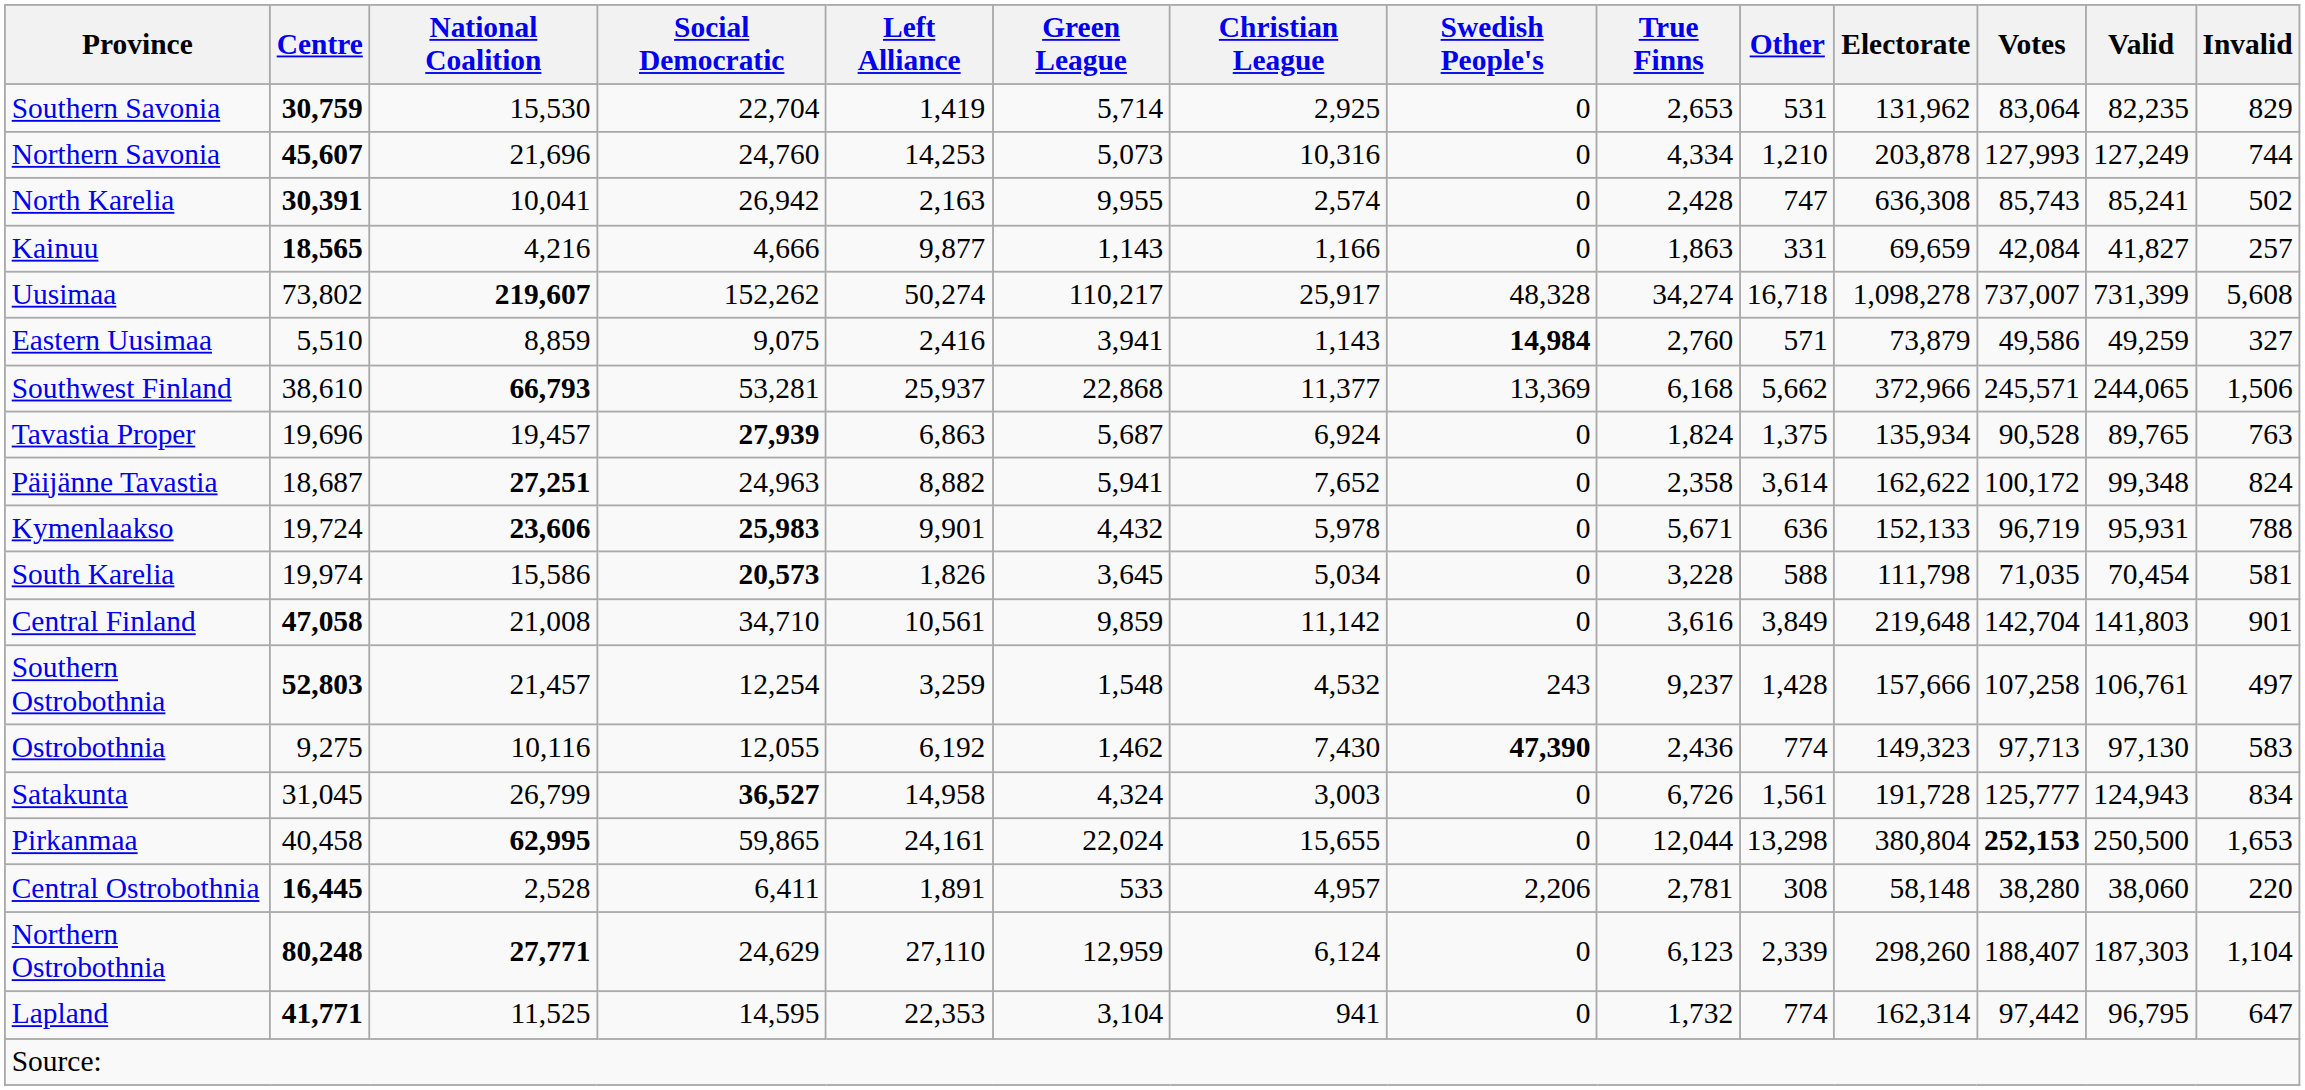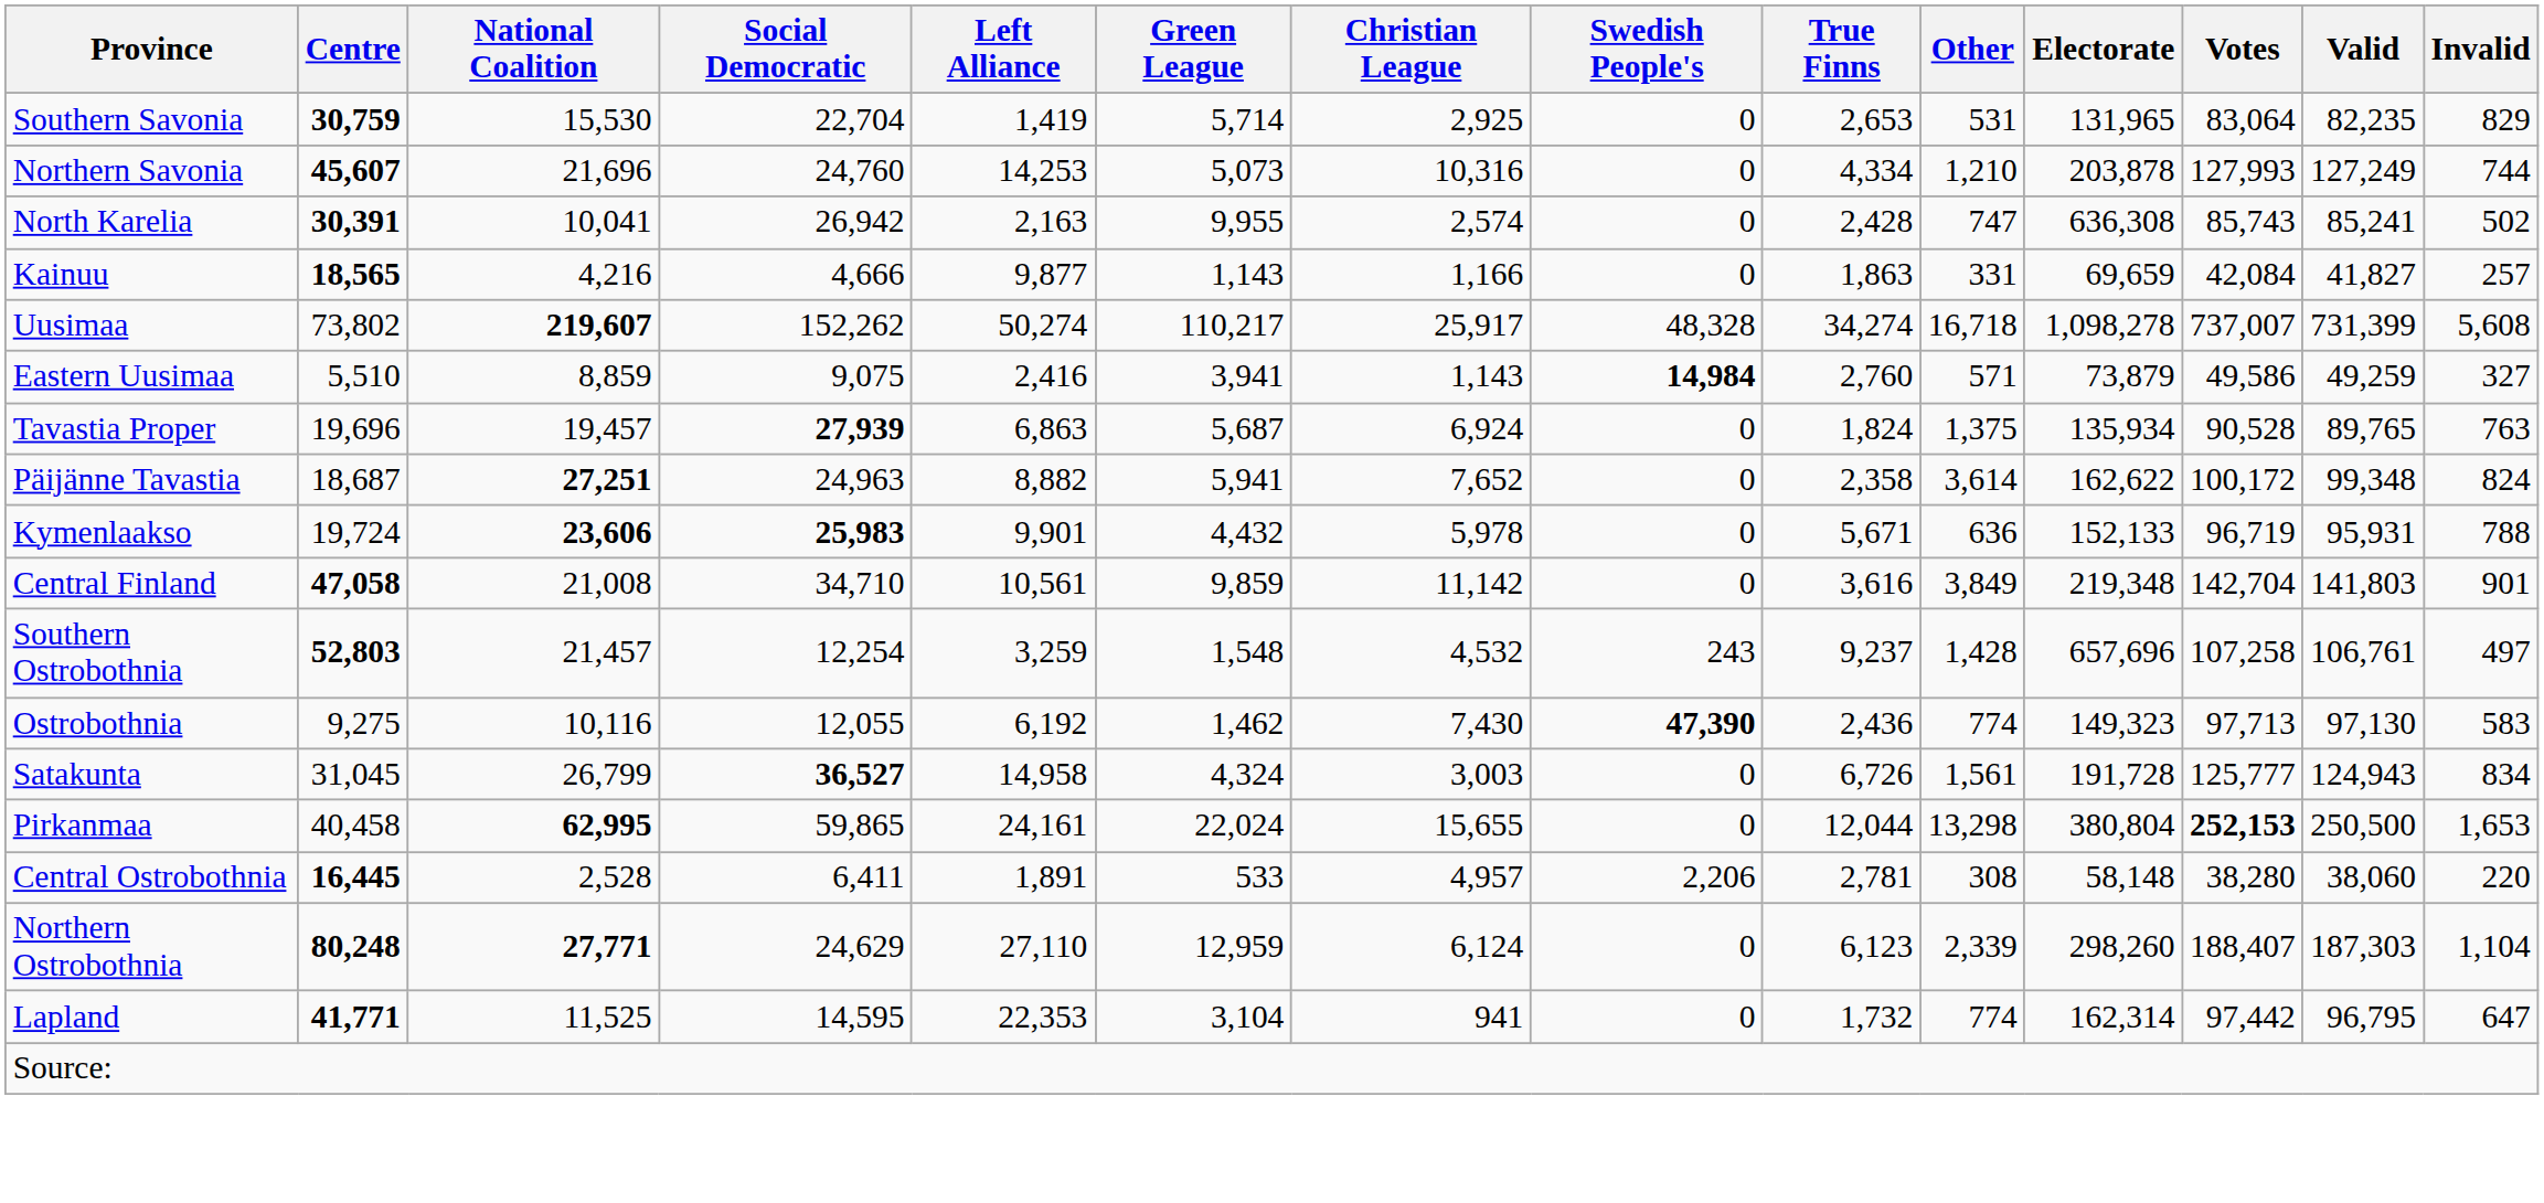 <table class="wikitable sortable" style=text-align:right>
 <tr>
 <th>Province</th>
 <th><a href='#'>Centre</a></th>
 <th><a href='#'>National Coalition</a></th>
 <th><a href='#'>Social Democratic</a></th>
 <th><a href='#'>Left Alliance</a></th>
 <th><a href='#'>Green League</a></th>
 <th><a href='#'>Christian League</a></th>
 <th><a href='#'>Swedish People's</a></th>
 <th><a href='#'>True Finns</a></th>
 <th><a href='#'>Other</a></th>
 <th>Electorate</th>
 <th>Votes</th>
 <th>Valid</th>
 <th>Invalid</th>
 </tr>
 <tr>
 <td align=left><a href='#'>Southern Savonia</a></td>
 <td><strong>30,759</strong></td>
 <td>15,530</td>
 <td>22,704</td>
 <td>1,419</td>
 <td>5,714</td>
 <td>2,925</td>
 <td>0</td>
 <td>2,653</td>
 <td>531</td>
-<td>131,962</td>
+<td>131,965</td>
 <td>83,064</td>
 <td>82,235</td>
 <td>829</td>
 </tr>
 <tr>
 <td align=left><a href='#'>Northern Savonia</a></td>
 <td><strong>45,607</strong></td>
 <td>21,696</td>
 <td>24,760</td>
 <td>14,253</td>
 <td>5,073</td>
 <td>10,316</td>
 <td>0</td>
 <td>4,334</td>
 <td>1,210</td>
 <td>203,878</td>
 <td>127,993</td>
 <td>127,249</td>
 <td>744</td>
 </tr>
 <tr>
 <td align=left><a href='#'>North Karelia</a></td>
 <td><strong>30,391</strong></td>
 <td>10,041</td>
 <td>26,942</td>
 <td>2,163</td>
 <td>9,955</td>
 <td>2,574</td>
 <td>0</td>
 <td>2,428</td>
 <td>747</td>
 <td>636,308</td>
 <td>85,743</td>
 <td>85,241</td>
 <td>502</td>
 </tr>
 <tr>
 <td align=left><a href='#'>Kainuu</a></td>
 <td><strong>18,565</strong></td>
 <td>4,216</td>
 <td>4,666</td>
 <td>9,877</td>
 <td>1,143</td>
 <td>1,166</td>
 <td>0</td>
 <td>1,863</td>
 <td>331</td>
 <td>69,659</td>
 <td>42,084</td>
 <td>41,827</td>
 <td>257</td>
 </tr>
 <tr>
 <td align=left><a href='#'>Uusimaa</a></td>
 <td>73,802</td>
 <td><strong>219,607</strong></td>
 <td>152,262</td>
 <td>50,274</td>
 <td>110,217</td>
 <td>25,917</td>
 <td>48,328</td>
 <td>34,274</td>
 <td>16,718</td>
 <td>1,098,278</td>
 <td>737,007</td>
 <td>731,399</td>
 <td>5,608</td>
 </tr>
 <tr>
 <td align=left><a href='#'>Eastern Uusimaa</a></td>
 <td>5,510</td>
 <td>8,859</td>
 <td>9,075</td>
 <td>2,416</td>
 <td>3,941</td>
 <td>1,143</td>
 <td><strong>14,984</strong></td>
 <td>2,760</td>
 <td>571</td>
 <td>73,879</td>
 <td>49,586</td>
 <td>49,259</td>
 <td>327</td>
 </tr>
 <tr>
-<td align=left><a href='#'>Southwest Finland</a></td>
-<td>38,610</td>
-<td><strong>66,793</strong></td>
-<td>53,281</td>
-<td>25,937</td>
-<td>22,868</td>
-<td>11,377</td>
-<td>13,369</td>
-<td>6,168</td>
-<td>5,662</td>
-<td>372,966</td>
-<td>245,571</td>
-<td>244,065</td>
-<td>1,506</td>
-</tr>
-<tr>
 <td align=left><a href='#'>Tavastia Proper</a></td>
 <td>19,696</td>
 <td>19,457</td>
 <td><strong>27,939</strong></td>
 <td>6,863</td>
 <td>5,687</td>
 <td>6,924</td>
 <td>0</td>
 <td>1,824</td>
 <td>1,375</td>
 <td>135,934</td>
 <td>90,528</td>
 <td>89,765</td>
 <td>763</td>
 </tr>
 <tr>
 <td align=left><a href='#'>Päijänne Tavastia</a></td>
 <td>18,687</td>
 <td><strong>27,251</strong></td>
 <td>24,963</td>
 <td>8,882</td>
 <td>5,941</td>
 <td>7,652</td>
 <td>0</td>
 <td>2,358</td>
 <td>3,614</td>
 <td>162,622</td>
 <td>100,172</td>
 <td>99,348</td>
 <td>824</td>
 </tr>
 <tr>
 <td align=left><a href='#'>Kymenlaakso</a></td>
 <td>19,724</td>
 <td><strong>23,606</strong></td>
 <td><strong>25,983</strong></td>
 <td>9,901</td>
 <td>4,432</td>
 <td>5,978</td>
 <td>0</td>
 <td>5,671</td>
 <td>636</td>
 <td>152,133</td>
 <td>96,719</td>
 <td>95,931</td>
 <td>788</td>
 </tr>
 <tr>
-<td align=left><a href='#'>South Karelia</a></td>
-<td>19,974</td>
-<td>15,586</td>
-<td><strong>20,573</strong></td>
-<td>1,826</td>
-<td>3,645</td>
-<td>5,034</td>
-<td>0</td>
-<td>3,228</td>
-<td>588</td>
-<td>111,798</td>
-<td>71,035</td>
-<td>70,454</td>
-<td>581</td>
-</tr>
-<tr>
 <td align=left><a href='#'>Central Finland</a></td>
 <td><strong>47,058</strong></td>
 <td>21,008</td>
 <td>34,710</td>
 <td>10,561</td>
 <td>9,859</td>
 <td>11,142</td>
 <td>0</td>
 <td>3,616</td>
 <td>3,849</td>
-<td>219,648</td>
+<td>219,348</td>
 <td>142,704</td>
 <td>141,803</td>
 <td>901</td>
 </tr>
 <tr>
 <td align=left><a href='#'>Southern Ostrobothnia</a></td>
 <td><strong>52,803</strong></td>
 <td>21,457</td>
 <td>12,254</td>
 <td>3,259</td>
 <td>1,548</td>
 <td>4,532</td>
 <td>243</td>
 <td>9,237</td>
 <td>1,428</td>
-<td>157,666</td>
+<td>657,696</td>
 <td>107,258</td>
 <td>106,761</td>
 <td>497</td>
 </tr>
 <tr>
 <td align=left><a href='#'>Ostrobothnia</a></td>
 <td>9,275</td>
 <td>10,116</td>
 <td>12,055</td>
 <td>6,192</td>
 <td>1,462</td>
 <td>7,430</td>
 <td><strong>47,390</strong></td>
 <td>2,436</td>
 <td>774</td>
 <td>149,323</td>
 <td>97,713</td>
 <td>97,130</td>
 <td>583</td>
 </tr>
 <tr>
 <td align=left><a href='#'>Satakunta</a></td>
 <td>31,045</td>
 <td>26,799</td>
 <td><strong>36,527</strong></td>
 <td>14,958</td>
 <td>4,324</td>
 <td>3,003</td>
 <td>0</td>
 <td>6,726</td>
 <td>1,561</td>
 <td>191,728</td>
 <td>125,777</td>
 <td>124,943</td>
 <td>834</td>
 </tr>
 <tr>
 <td align=left><a href='#'>Pirkanmaa</a></td>
 <td>40,458</td>
 <td><strong>62,995</strong></td>
 <td>59,865</td>
 <td>24,161</td>
 <td>22,024</td>
 <td>15,655</td>
 <td>0</td>
 <td>12,044</td>
 <td>13,298</td>
 <td>380,804</td>
 <td><strong>252,153</strong></td>
 <td>250,500</td>
 <td>1,653</td>
 </tr>
 <tr>
 <td align=left><a href='#'>Central Ostrobothnia</a></td>
 <td><strong>16,445</strong></td>
 <td>2,528</td>
 <td>6,411</td>
 <td>1,891</td>
 <td>533</td>
 <td>4,957</td>
 <td>2,206</td>
 <td>2,781</td>
 <td>308</td>
 <td>58,148</td>
 <td>38,280</td>
 <td>38,060</td>
 <td>220</td>
 </tr>
 <tr>
 <td align=left><a href='#'>Northern Ostrobothnia</a></td>
 <td><strong>80,248</strong></td>
 <td><strong>27,771</strong></td>
 <td>24,629</td>
 <td>27,110</td>
 <td>12,959</td>
 <td>6,124</td>
 <td>0</td>
 <td>6,123</td>
 <td>2,339</td>
 <td>298,260</td>
 <td>188,407</td>
 <td>187,303</td>
 <td>1,104</td>
 </tr>
 <tr>
 <td align=left><a href='#'>Lapland</a></td>
 <td><strong>41,771</strong></td>
 <td>11,525</td>
 <td>14,595</td>
 <td>22,353</td>
 <td>3,104</td>
 <td>941</td>
 <td>0</td>
 <td>1,732</td>
 <td>774</td>
 <td>162,314</td>
 <td>97,442</td>
 <td>96,795</td>
 <td>647</td>
 </tr>
 <tr>
 <td align=left colspan=14>Source:  </td>
 </tr>
 </table>
